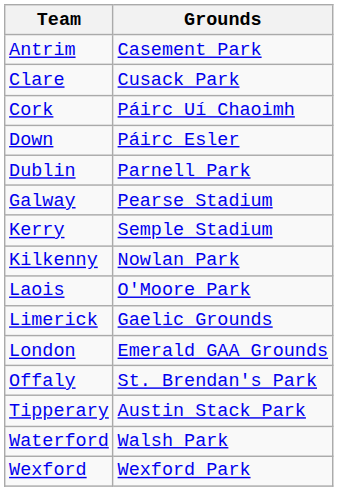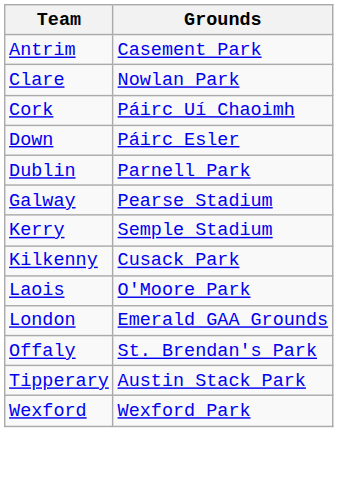 <table class="wikitable">
 <tr>
 <th rowspan="2">Team</th>
 <th rowspan="2">Grounds</th>
 </tr>
 <tr>
 </tr>
 <tr>
 <td><a href='#'>Antrim</a></td>
 <td><a href='#'>Casement Park</a></td>
 </tr>
 <tr>
 <td><a href='#'>Clare</a></td>
-<td><a href='#'>Cusack Park</a></td>
+<td><a href='#'>Nowlan Park</a></td>
 </tr>
 <tr>
 <td><a href='#'>Cork</a></td>
 <td><a href='#'>Páirc Uí Chaoimh</a></td>
 </tr>
 <tr>
 <td><a href='#'>Down</a></td>
 <td><a href='#'>Páirc Esler</a></td>
 </tr>
 <tr>
 <td><a href='#'>Dublin</a></td>
 <td><a href='#'>Parnell Park</a></td>
 </tr>
 <tr>
 <td><a href='#'>Galway</a></td>
 <td><a href='#'>Pearse Stadium</a></td>
 </tr>
 <tr>
 <td><a href='#'>Kerry</a></td>
 <td><a href='#'>Semple Stadium</a></td>
 </tr>
 <tr>
 <td><a href='#'>Kilkenny</a></td>
-<td><a href='#'>Nowlan Park</a></td>
+<td><a href='#'>Cusack Park</a></td>
 </tr>
 <tr>
 <td><a href='#'>Laois</a></td>
 <td><a href='#'>O'Moore Park</a></td>
-</tr>
-<tr>
-<td><a href='#'>Limerick</a></td>
-<td><a href='#'>Gaelic Grounds</a></td>
 </tr>
 <tr>
 <td><a href='#'>London</a></td>
 <td><a href='#'>Emerald GAA Grounds</a></td>
 </tr>
 <tr>
 <td><a href='#'>Offaly</a></td>
 <td><a href='#'>St. Brendan's Park</a></td>
 </tr>
 <tr>
 <td><a href='#'>Tipperary</a></td>
 <td><a href='#'>Austin Stack Park</a></td>
 </tr>
 <tr>
-<td><a href='#'>Waterford</a></td>
-<td><a href='#'>Walsh Park</a></td>
-</tr>
-<tr>
 <td><a href='#'>Wexford</a></td>
 <td><a href='#'>Wexford Park</a></td>
 </tr>
 </table>
